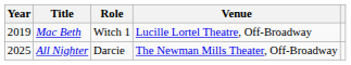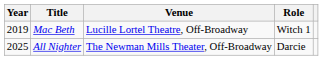 <table class="wikitable sortable">
 <tr>
 <th>Year</th>
 <th>Title</th>
+<th class="unsortable">Venue</th>
 <th>Role</th>
-<th class="unsortable">Venue</th>
 <th class="unsortable"></th>
 </tr>
 <tr>
 <td>2019</td>
 <td><em><a href='#'>Mac Beth</a></em></td>
+<td><a href='#'>Lucille Lortel Theatre</a>, Off-Broadway</td>
 <td>Witch 1</td>
-<td><a href='#'>Lucille Lortel Theatre</a>, Off-Broadway</td>
 <td></td>
 </tr>
 <tr>
 <td>2025</td>
 <td><em><a href='#'>All Nighter</a></em></td>
+<td><a href='#'>The Newman Mills Theater</a>, Off-Broadway</td>
 <td>Darcie </td>
-<td><a href='#'>The Newman Mills Theater</a>, Off-Broadway</td>
 <td></td>
 </tr>
 </table>
